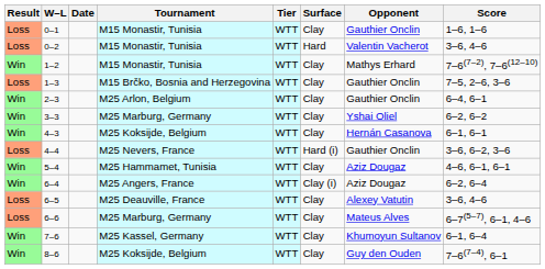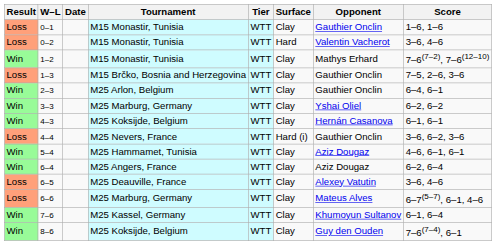 <table class="sortable wikitable nowrap">
 <tr>
 <th>Result</th>
 <th class="unsortable">W–L</th>
 <th>Date</th>
 <th>Tournament</th>
 <th>Tier</th>
 <th>Surface</th>
 <th>Opponent</th>
 <th class="unsortable">Score</th>
 </tr>
 <tr>
 <td bgcolor=ffa07a>Loss</td>
 <td><small>0–1</small></td>
 <td></td>
 <td style="background:#cffcff;">M15 Monastir, Tunisia</td>
 <td style="background:#cffcff;">WTT</td>
 <td>Clay</td>
 <td> <a href='#'>Gauthier Onclin</a></td>
 <td>1–6, 1–6</td>
 </tr>
 <tr>
 <td bgcolor=ffa07a>Loss</td>
 <td><small>0–2</small></td>
 <td></td>
 <td style="background:#cffcff;">M15 Monastir, Tunisia</td>
 <td style="background:#cffcff;">WTT</td>
 <td>Hard</td>
 <td> <a href='#'>Valentin Vacherot</a></td>
 <td>3–6, 4–6</td>
 </tr>
 <tr>
 <td bgcolor=98fb98>Win</td>
 <td><small>1–2</small></td>
 <td></td>
 <td style="background:#cffcff;">M15 Monastir, Tunisia</td>
 <td style="background:#cffcff;">WTT</td>
 <td>Clay</td>
 <td> Mathys Erhard</td>
 <td>7–6<sup>(7–2)</sup>, 7–6<sup>(12–10)</sup></td>
 </tr>
 <tr>
 <td bgcolor=ffa07a>Loss</td>
 <td><small>1–3</small></td>
 <td></td>
 <td style="background:#cffcff;">M15 Brčko, Bosnia and Herzegovina</td>
 <td style="background:#cffcff;">WTT</td>
 <td>Clay</td>
 <td> Gauthier Onclin</td>
 <td>7–5, 2–6, 3–6</td>
 </tr>
 <tr>
 <td bgcolor=98fb98>Win</td>
 <td><small>2–3</small></td>
 <td></td>
 <td style="background:#cffcff;">M25 Arlon, Belgium</td>
 <td style="background:#cffcff;">WTT</td>
 <td>Clay</td>
 <td> Gauthier Onclin</td>
 <td>6–4, 6–1</td>
 </tr>
 <tr>
 <td bgcolor=98fb98>Win</td>
 <td><small>3–3</small></td>
 <td></td>
 <td style="background:#cffcff;">M25 Marburg, Germany</td>
 <td style="background:#cffcff;">WTT</td>
 <td>Clay</td>
 <td> <a href='#'>Yshai Oliel</a></td>
 <td>6–2, 6–2</td>
 </tr>
 <tr>
 <td bgcolor=98fb98>Win</td>
 <td><small>4–3</small></td>
 <td></td>
 <td style="background:#cffcff;">M25 Koksijde, Belgium</td>
 <td style="background:#cffcff;">WTT</td>
 <td>Clay</td>
 <td> <a href='#'>Hernán Casanova</a></td>
 <td>6–1, 6–1</td>
 </tr>
 <tr>
 <td bgcolor=ffa07a>Loss</td>
 <td><small>4–4</small></td>
 <td></td>
 <td style="background:#cffcff;">M25 Nevers, France</td>
 <td style="background:#cffcff;">WTT</td>
 <td>Hard (i)</td>
 <td> Gauthier Onclin</td>
 <td>3–6, 6–2, 3–6</td>
 </tr>
 <tr>
 <td bgcolor=98fb98>Win</td>
 <td><small>5–4</small></td>
 <td></td>
 <td style="background:#cffcff;">M25 Hammamet, Tunisia</td>
 <td style="background:#cffcff;">WTT</td>
 <td>Clay</td>
 <td> <a href='#'>Aziz Dougaz</a></td>
 <td>4–6, 6–1, 6–1</td>
 </tr>
 <tr>
 <td bgcolor=98fb98>Win</td>
 <td><small>6–4</small></td>
 <td></td>
 <td style="background:#cffcff;">M25 Angers, France</td>
 <td style="background:#cffcff;">WTT</td>
-<td>Clay (i)</td>
+<td>Clay</td>
 <td> Aziz Dougaz</td>
 <td>6–2, 6–4</td>
 </tr>
 <tr>
 <td bgcolor=ffa07a>Loss</td>
 <td><small>6–5</small></td>
 <td></td>
 <td style="background:#cffcff;">M25 Deauville, France</td>
 <td style="background:#cffcff;">WTT</td>
 <td>Clay</td>
 <td> <a href='#'>Alexey Vatutin</a></td>
 <td>3–6, 4–6</td>
 </tr>
 <tr>
 <td bgcolor=ffa07a>Loss</td>
 <td><small>6–6</small></td>
 <td></td>
 <td style="background:#cffcff;">M25 Marburg, Germany</td>
 <td style="background:#cffcff;">WTT</td>
 <td>Clay</td>
 <td> <a href='#'>Mateus Alves</a></td>
 <td>6–7<sup>(5–7)</sup>, 6–1, 4–6</td>
 </tr>
 <tr>
 <td bgcolor=98fb98>Win</td>
 <td><small>7–6</small></td>
 <td></td>
 <td style="background:#cffcff;">M25 Kassel, Germany</td>
 <td style="background:#cffcff;">WTT</td>
 <td>Clay</td>
 <td> <a href='#'>Khumoyun Sultanov</a></td>
 <td>6–1, 6–4</td>
 </tr>
 <tr>
 <td bgcolor=98fb98>Win</td>
 <td><small>8–6</small></td>
 <td></td>
 <td style="background:#cffcff;">M25 Koksijde, Belgium</td>
 <td style="background:#cffcff;">WTT</td>
 <td>Clay</td>
 <td> <a href='#'>Guy den Ouden</a></td>
 <td>7–6<sup>(7–4)</sup>, 6–1</td>
 </tr>
 </table>
